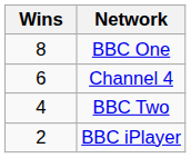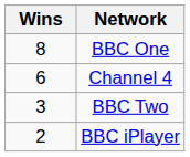 <table class="wikitable floatright" style="text-align:center;">
 <tr>
 <th scope="col" style="width:55px;">Wins</th>
 <th scope="col" style="text-align:center;">Network</th>
 </tr>
 <tr>
 <td scope=row style="text-align:center">8</td>
 <td><a href='#'>BBC One</a></td>
 </tr>
 <tr>
 <td scope=row style="text-align:center">6</td>
 <td><a href='#'>Channel 4</a></td>
 </tr>
 <tr>
-<td scope=row style="text-align:center">4</td>
+<td scope=row style="text-align:center">3</td>
 <td><a href='#'>BBC Two</a></td>
 </tr>
 <tr>
 <td scope=row style="text-align:center">2</td>
 <td><a href='#'>BBC iPlayer</a></td>
 </tr>
 </table>
